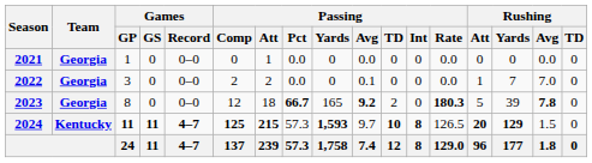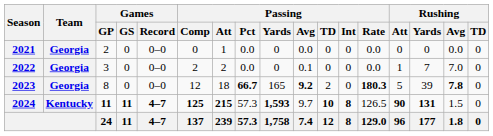 <table class="wikitable" style="text-align:center;">
 <tr>
 <th rowspan="2">Season</th>
 <th rowspan="2">Team</th>
 <th colspan="3">Games</th>
 <th colspan="8">Passing</th>
 <th colspan="4">Rushing</th>
 </tr>
 <tr>
 <th>GP</th>
 <th>GS</th>
 <th>Record</th>
 <th>Comp</th>
 <th>Att</th>
 <th>Pct</th>
 <th>Yards</th>
 <th>Avg</th>
 <th>TD</th>
 <th>Int</th>
 <th>Rate</th>
 <th>Att</th>
 <th>Yards</th>
 <th>Avg</th>
 <th>TD</th>
 </tr>
 <tr>
 <th><a href='#'>2021</a></th>
 <th><a href='#'>Georgia</a></th>
-<td>1</td>
+<td>2</td>
 <td>0</td>
 <td>0–0</td>
 <td>0</td>
 <td>1</td>
 <td>0.0</td>
 <td>0</td>
 <td>0.0</td>
 <td>0</td>
 <td>0</td>
 <td>0.0</td>
 <td>0</td>
 <td>0</td>
 <td>0.0</td>
 <td>0</td>
 </tr>
 <tr>
 <th><a href='#'>2022</a></th>
 <th><a href='#'>Georgia</a></th>
 <td>3</td>
 <td>0</td>
 <td>0–0</td>
 <td>2</td>
 <td>2</td>
 <td>0.0</td>
 <td>0</td>
 <td>0.1</td>
 <td>0</td>
 <td>0</td>
 <td>0.0</td>
 <td>1</td>
 <td>7</td>
 <td>7.0</td>
 <td>0</td>
 </tr>
 <tr>
 <th><a href='#'>2023</a></th>
 <th><a href='#'>Georgia</a></th>
 <td>8</td>
 <td>0</td>
 <td>0–0</td>
 <td>12</td>
 <td>18</td>
 <td><strong>66.7</strong></td>
 <td>165</td>
 <td><strong>9.2</strong></td>
 <td>2</td>
 <td>0</td>
 <td><strong>180.3</strong></td>
 <td>5</td>
 <td>39</td>
 <td><strong>7.8</strong></td>
 <td>0</td>
 </tr>
 <tr>
 <th><a href='#'>2024</a></th>
 <th><a href='#'>Kentucky</a></th>
 <td><strong>11</strong></td>
 <td><strong>11</strong></td>
 <td><strong>4–7</strong></td>
 <td><strong>125</strong></td>
 <td><strong>215</strong></td>
 <td>57.3</td>
 <td><strong>1,593</strong></td>
 <td>9.7</td>
 <td><strong>10</strong></td>
 <td><strong>8</strong></td>
 <td>126.5</td>
-<td><strong>20</strong></td>
-<td><strong>129</strong></td>
+<td><strong>90</strong></td>
+<td><strong>131</strong></td>
 <td>1.5</td>
 <td>0</td>
 </tr>
 <tr>
 <th colspan="2"></th>
 <th>24</th>
 <th>11</th>
 <th>4–7</th>
 <th>137</th>
 <th>239</th>
 <th>57.3</th>
 <th>1,758</th>
 <th>7.4</th>
 <th>12</th>
 <th>8</th>
 <th>129.0</th>
 <th>96</th>
 <th>177</th>
 <th>1.8</th>
 <th>0</th>
 </tr>
 </table>
